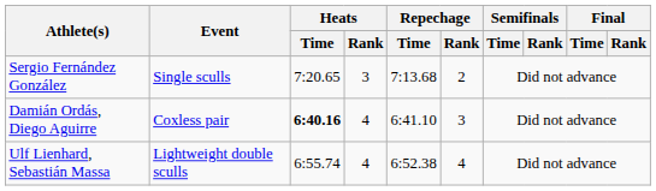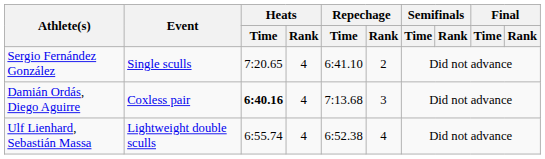 <table class="wikitable" style="font-size:90%">
 <tr>
 <th rowspan="2">Athlete(s)</th>
 <th rowspan="2">Event</th>
 <th colspan="2">Heats</th>
 <th colspan="2">Repechage</th>
 <th colspan="2">Semifinals</th>
 <th colspan="2">Final</th>
 </tr>
 <tr>
 <th>Time</th>
 <th>Rank</th>
 <th>Time</th>
 <th>Rank</th>
 <th>Time</th>
 <th>Rank</th>
 <th>Time</th>
 <th>Rank</th>
 </tr>
 <tr>
 <td><a href='#'>Sergio Fernández González</a></td>
 <td><a href='#'>Single sculls</a></td>
 <td style="text-align:center;">7:20.65</td>
-<td style="text-align:center;">3</td>
-<td style="text-align:center;">7:13.68</td>
+<td style="text-align:center;">4</td>
+<td style="text-align:center;">6:41.10</td>
 <td style="text-align:center;">2</td>
 <td style="text-align:center;" colspan="4">Did not advance</td>
 </tr>
 <tr>
 <td><a href='#'>Damián Ordás</a>, <br><a href='#'>Diego Aguirre</a></td>
 <td><a href='#'>Coxless pair</a></td>
 <td style="text-align:center;"><strong>6:40.16</strong></td>
 <td style="text-align:center;">4</td>
-<td style="text-align:center;">6:41.10</td>
+<td style="text-align:center;">7:13.68</td>
 <td style="text-align:center;">3</td>
 <td style="text-align:center;" colspan="4">Did not advance</td>
 </tr>
 <tr>
 <td><a href='#'>Ulf Lienhard</a>, <br><a href='#'>Sebastián Massa</a></td>
 <td><a href='#'>Lightweight double sculls</a></td>
 <td style="text-align:center;">6:55.74</td>
 <td style="text-align:center;">4</td>
 <td style="text-align:center;">6:52.38</td>
 <td style="text-align:center;">4</td>
 <td style="text-align:center;" colspan="4">Did not advance</td>
 </tr>
 </table>
